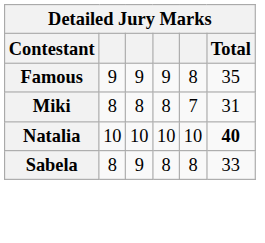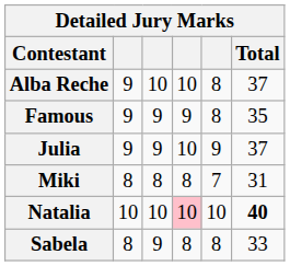 <table class="wikitable sortable" style="text-align:center;">
 <tr>
 <th colspan="6">Detailed Jury Marks</th>
 </tr>
 <tr>
 <th scope="col">Contestant</th>
 <th></th>
 <th></th>
 <th></th>
 <th></th>
 <th>Total</th>
 </tr>
 <tr>
+<th scope="row">Alba Reche</th>
+<td>9</td>
+<td>10</td>
+<td>10</td>
+<td>8</td>
+<td>37</td>
+</tr>
+<tr>
 <th scope="row">Famous</th>
 <td>9</td>
 <td>9</td>
 <td>9</td>
 <td>8</td>
 <td>35</td>
+</tr>
+<tr>
+<th scope="row">Julia</th>
+<td>9</td>
+<td>9</td>
+<td>10</td>
+<td>9</td>
+<td>37</td>
 </tr>
 <tr>
 <th scope="row">Miki</th>
 <td>8</td>
 <td>8</td>
 <td>8</td>
 <td>7</td>
 <td>31</td>
 </tr>
 <tr>
 <th scope="row">Natalia</th>
 <td>10</td>
 <td>10</td>
-<td>10</td>
+<td style="background: pink;">10</td>
 <td>10</td>
 <td><strong>40</strong></td>
 </tr>
 <tr>
 <th scope="row">Sabela</th>
 <td>8</td>
 <td>9</td>
 <td>8</td>
 <td>8</td>
 <td>33</td>
 </tr>
 </table>
